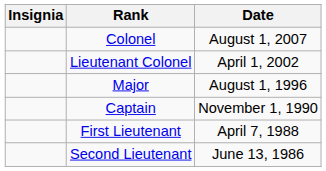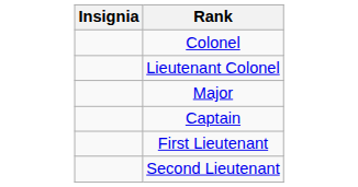 <table class="wikitable right" width="auto" style="text-align: center; margin: 1em auto;">
 <tr>
 <th>Insignia</th>
 <th>Rank</th>
-<th>Date</th>
 </tr>
 <tr>
 <td></td>
 <td><a href='#'>Colonel</a></td>
-<td>August 1, 2007</td>
 </tr>
 <tr>
 <td></td>
 <td><a href='#'>Lieutenant Colonel</a></td>
-<td>April 1, 2002</td>
 </tr>
 <tr>
 <td></td>
 <td><a href='#'>Major</a></td>
-<td>August 1, 1996</td>
 </tr>
 <tr>
 <td></td>
 <td><a href='#'>Captain</a></td>
-<td>November 1, 1990</td>
 </tr>
 <tr>
 <td></td>
 <td><a href='#'>First Lieutenant</a></td>
-<td>April 7, 1988</td>
 </tr>
 <tr>
 <td></td>
 <td><a href='#'>Second Lieutenant</a></td>
-<td>June 13, 1986</td>
 </tr>
 </table>
